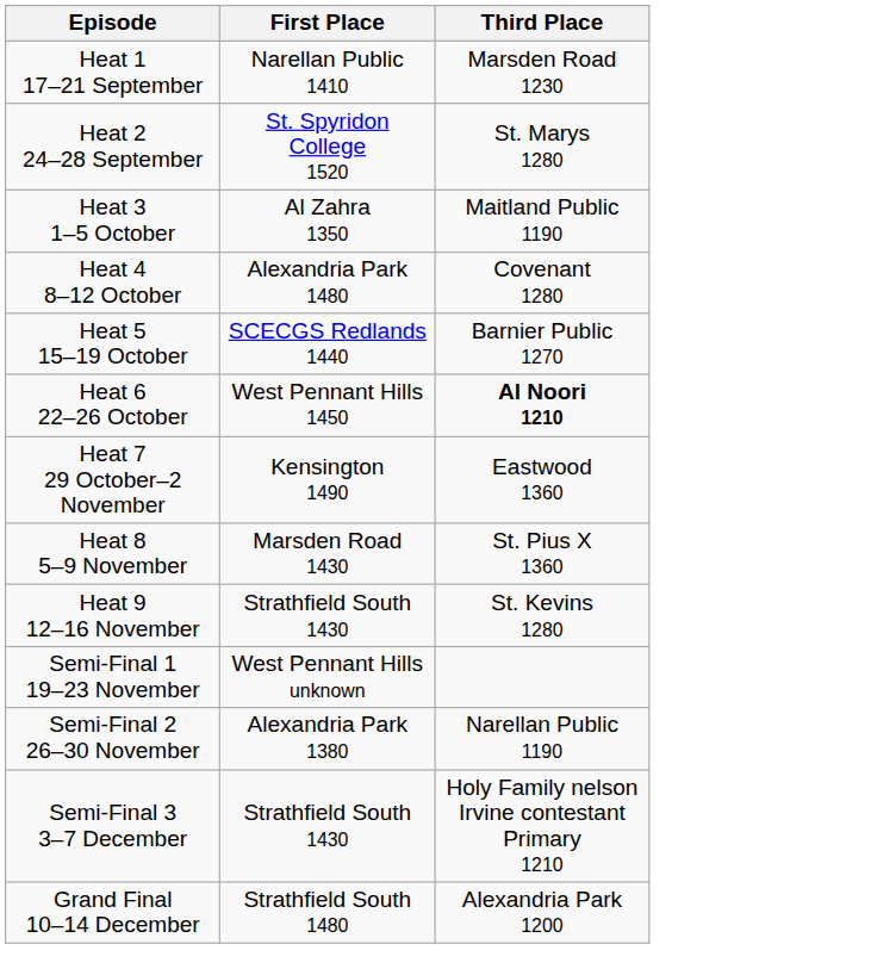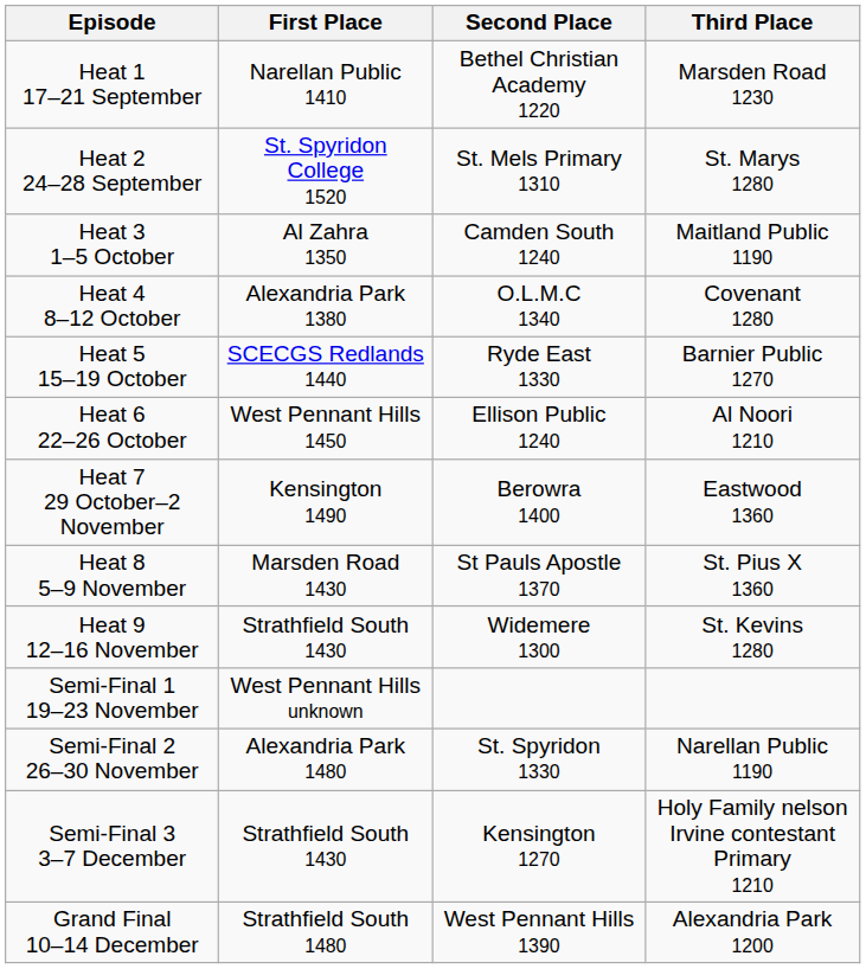 <table class="wikitable">
 <tr>
 <th width=144>Episode</th>
 <th width=144>First Place</th>
+<th width=144>Second Place</th>
 <th width=144>Third Place</th>
 </tr>
 <tr>
 <td align=center>Heat 1<br>17–21 September</td>
 <td align=center>Narellan Public<br><small>1410</small></td>
+<td align=center>Bethel Christian Academy<br><small>1220</small></td>
 <td align=center>Marsden Road<br><small>1230</small></td>
 </tr>
 <tr>
 <td align=center>Heat 2<br>24–28 September</td>
 <td align=center><a href='#'>St. Spyridon College</a><br><small>1520</small></td>
+<td align=center>St. Mels Primary<br><small>1310</small></td>
 <td align=center>St. Marys<br><small>1280</small></td>
 </tr>
 <tr>
 <td align=center>Heat 3<br>1–5 October</td>
 <td align=center>Al Zahra<br><small>1350</small></td>
+<td align=center>Camden South<br><small>1240</small></td>
 <td align=center>Maitland Public<br><small>1190</small></td>
 </tr>
 <tr>
 <td align=center>Heat 4<br>8–12 October</td>
-<td align=center>Alexandria Park<br><small>1480</small></td>
+<td align=center>Alexandria Park<br><small>1380</small></td>
+<td align=center>O.L.M.C<br><small>1340</small></td>
 <td align=center>Covenant<br><small>1280</small></td>
 </tr>
 <tr>
 <td align=center>Heat 5<br>15–19 October</td>
 <td align=center><a href='#'>SCECGS Redlands</a><br><small>1440</small></td>
+<td align=center>Ryde East<br><small>1330</small></td>
 <td align=center>Barnier Public<br><small>1270</small></td>
 </tr>
 <tr>
 <td align=center>Heat 6<br>22–26 October</td>
 <td align=center>West Pennant Hills<br><small>1450</small></td>
-<td align=center><strong>Al Noori<br><small>1210</small></strong></td>
+<td align=center>Ellison Public<br><small>1240</small></td>
+<td align=center>Al Noori<br><small>1210</small></td>
 </tr>
 <tr>
 <td align=center>Heat 7<br>29 October–2 November</td>
 <td align=center>Kensington<br><small>1490</small></td>
+<td align=center>Berowra<br><small>1400</small></td>
 <td align=center>Eastwood<br><small>1360</small></td>
 </tr>
 <tr>
 <td align=center>Heat 8<br>5–9 November</td>
 <td align=center>Marsden Road<br><small>1430</small></td>
+<td align=center>St Pauls Apostle<br><small>1370</small></td>
 <td align=center>St. Pius X<br><small>1360</small></td>
 </tr>
 <tr>
 <td align=center>Heat 9<br>12–16 November</td>
 <td align=center>Strathfield South<br><small>1430</small></td>
+<td align=center>Widemere<br><small>1300</small></td>
 <td align=center>St. Kevins<br><small>1280</small></td>
 </tr>
 <tr>
 <td align=center>Semi-Final 1<br>19–23 November</td>
 <td align=center>West Pennant Hills<br><small>unknown</small></td>
 <td></td>
+<td></td>
 </tr>
 <tr>
 <td align=center>Semi-Final 2<br>26–30 November</td>
-<td align=center>Alexandria Park<br><small>1380</small></td>
+<td align=center>Alexandria Park<br><small>1480</small></td>
+<td align=center>St. Spyridon<br><small>1330</small></td>
 <td align=center>Narellan Public<br><small>1190</small></td>
 </tr>
 <tr>
 <td align=center>Semi-Final 3<br>3–7 December</td>
 <td align=center>Strathfield South<br><small>1430</small></td>
+<td align=center>Kensington<br><small>1270</small></td>
 <td align=center>Holy Family nelson Irvine contestant Primary<br><small>1210</small></td>
 </tr>
 <tr>
 <td align=center>Grand Final<br>10–14 December</td>
 <td align=center>Strathfield South<br><small>1480</small></td>
+<td align=center>West Pennant Hills<br><small>1390</small></td>
 <td align=center>Alexandria Park<br><small>1200</small></td>
 </tr>
 </table>
